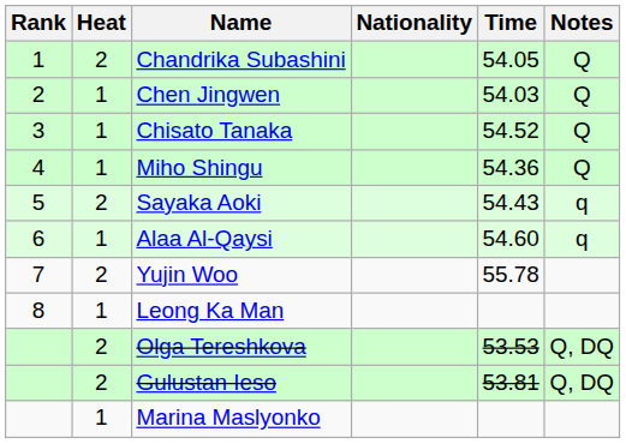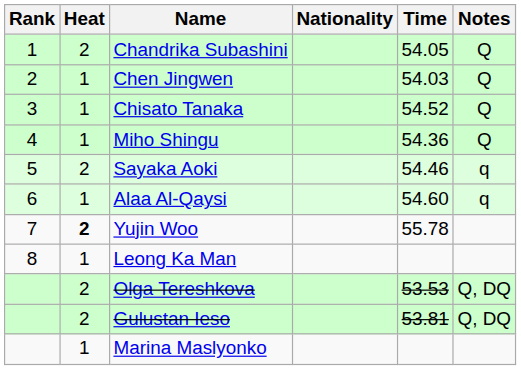 <table class="wikitable sortable" style="text-align:center">
 <tr>
 <th>Rank</th>
 <th>Heat</th>
 <th>Name</th>
 <th>Nationality</th>
 <th>Time</th>
 <th>Notes</th>
 </tr>
 <tr bgcolor=ccffcc>
 <td>1</td>
 <td>2</td>
 <td align="left"><a href='#'>Chandrika Subashini</a></td>
 <td align=left></td>
 <td>54.05</td>
 <td>Q</td>
 </tr>
 <tr bgcolor=ccffcc>
 <td>2</td>
 <td>1</td>
 <td align="left"><a href='#'>Chen Jingwen</a></td>
 <td align=left></td>
 <td>54.03</td>
 <td>Q</td>
 </tr>
 <tr bgcolor=ccffcc>
 <td>3</td>
 <td>1</td>
 <td align="left"><a href='#'>Chisato Tanaka</a></td>
 <td align=left></td>
 <td>54.52</td>
 <td>Q</td>
 </tr>
 <tr bgcolor=ccffcc>
 <td>4</td>
 <td>1</td>
 <td align="left"><a href='#'>Miho Shingu</a></td>
 <td align=left></td>
 <td>54.36</td>
 <td>Q</td>
 </tr>
 <tr bgcolor=ddffdd>
 <td>5</td>
 <td>2</td>
 <td align="left"><a href='#'>Sayaka Aoki</a></td>
 <td align=left></td>
-<td>54.43</td>
+<td>54.46</td>
 <td>q</td>
 </tr>
 <tr bgcolor=ddffdd>
 <td>6</td>
 <td>1</td>
 <td align="left"><a href='#'>Alaa Al-Qaysi</a></td>
 <td align=left></td>
 <td>54.60</td>
 <td>q</td>
 </tr>
 <tr>
 <td>7</td>
-<td>2</td>
+<td><strong>2</strong></td>
 <td align="left"><a href='#'>Yujin Woo</a></td>
 <td align=left></td>
 <td>55.78</td>
 <td></td>
 </tr>
 <tr>
 <td>8</td>
 <td>1</td>
 <td align="left"><a href='#'>Leong Ka Man</a></td>
 <td align=left></td>
 <td></td>
 <td></td>
 </tr>
 <tr bgcolor=ccffcc>
 <td></td>
 <td>2</td>
 <td align="left"><s><a href='#'>Olga Tereshkova</a> </s></td>
 <td align=left></td>
 <td><s>53.53 </s></td>
 <td>Q, DQ</td>
 </tr>
 <tr bgcolor=ccffcc>
 <td></td>
 <td>2</td>
 <td align="left"><s><a href='#'>Gulustan Ieso</a> </s></td>
 <td align=left></td>
 <td><s>53.81 </s></td>
 <td>Q, DQ</td>
 </tr>
 <tr>
 <td></td>
 <td>1</td>
 <td align="left"><a href='#'>Marina Maslyonko</a></td>
 <td align=left></td>
 <td></td>
 <td></td>
 </tr>
 </table>
